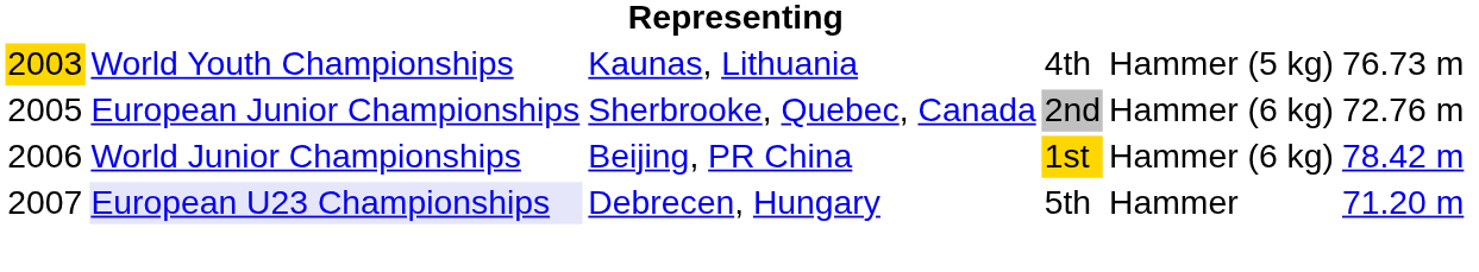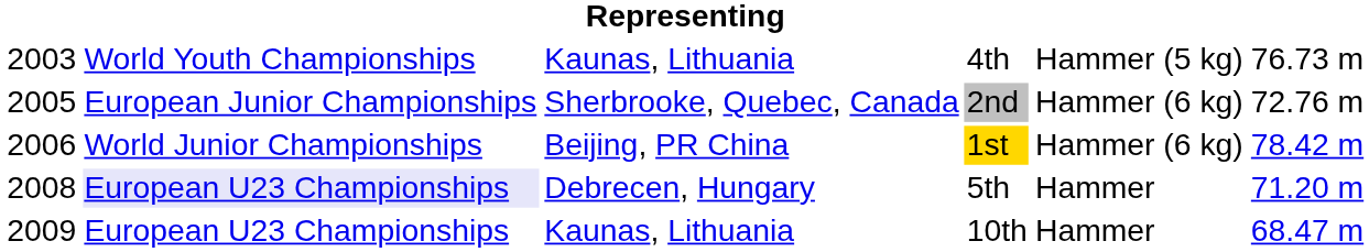 <table>
 <tr>
 <th colspan="6">Representing </th>
 </tr>
 <tr>
-<td style="background: gold;">2003</td>
+<td>2003</td>
 <td><a href='#'>World Youth Championships</a></td>
 <td><a href='#'>Kaunas</a>, <a href='#'>Lithuania</a></td>
 <td>4th</td>
 <td>Hammer (5 kg)</td>
 <td>76.73 m</td>
 </tr>
 <tr>
 <td>2005</td>
 <td><a href='#'>European Junior Championships</a></td>
 <td><a href='#'>Sherbrooke</a>, <a href='#'>Quebec</a>, <a href='#'>Canada</a></td>
 <td bgcolor="silver">2nd</td>
 <td>Hammer (6 kg)</td>
 <td>72.76 m</td>
 </tr>
 <tr>
 <td>2006</td>
 <td><a href='#'>World Junior Championships</a></td>
 <td><a href='#'>Beijing</a>, <a href='#'>PR China</a></td>
 <td bgcolor="gold">1st</td>
 <td>Hammer (6 kg)</td>
 <td><a href='#'>78.42 m</a></td>
 </tr>
 <tr>
-<td>2007</td>
+<td>2008</td>
 <td style="background: lavender;"><a href='#'>European U23 Championships</a></td>
 <td><a href='#'>Debrecen</a>, <a href='#'>Hungary</a></td>
 <td>5th</td>
 <td>Hammer</td>
 <td><a href='#'>71.20 m</a></td>
 </tr>
+<tr>
+<td>2009</td>
+<td><a href='#'>European U23 Championships</a></td>
+<td><a href='#'>Kaunas</a>, <a href='#'>Lithuania</a></td>
+<td>10th</td>
+<td>Hammer</td>
+<td><a href='#'>68.47 m</a></td>
+</tr>
 </table>
